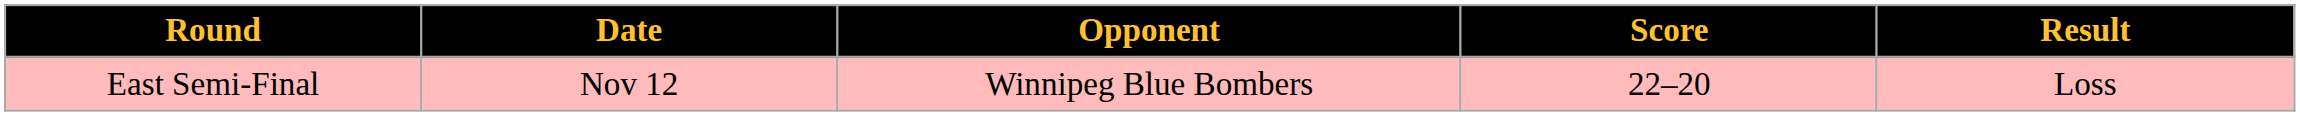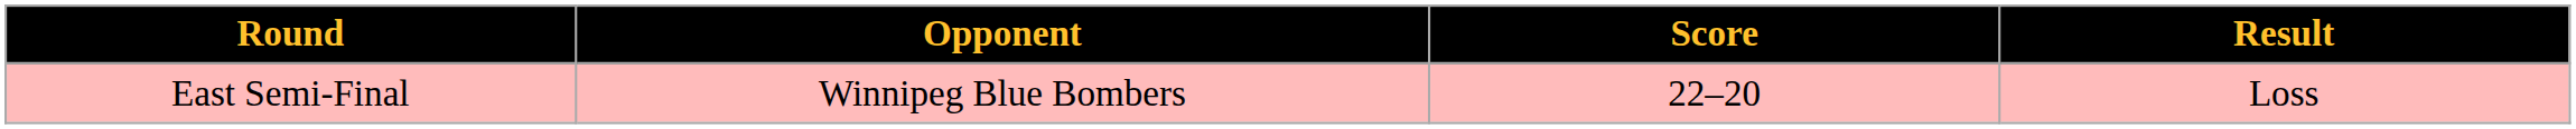 <table class="wikitable sortable">
 <tr>
 <th style="background:#000000;color:#FFC12D;"  width="10%">Round</th>
-<th style="background:#000000;color:#FFC12D;"  width="10%">Date</th>
 <th style="background:#000000;color:#FFC12D;"  width="15%">Opponent</th>
 <th style="background:#000000;color:#FFC12D;"  width="10%">Score</th>
 <th style="background:#000000;color:#FFC12D;"  width="10%">Result</th>
 </tr>
 <tr align="center" bgcolor="#ffbbbb">
 <td>East Semi-Final</td>
-<td>Nov 12</td>
 <td>Winnipeg Blue Bombers</td>
 <td>22–20</td>
 <td>Loss</td>
 </tr>
 </table>
